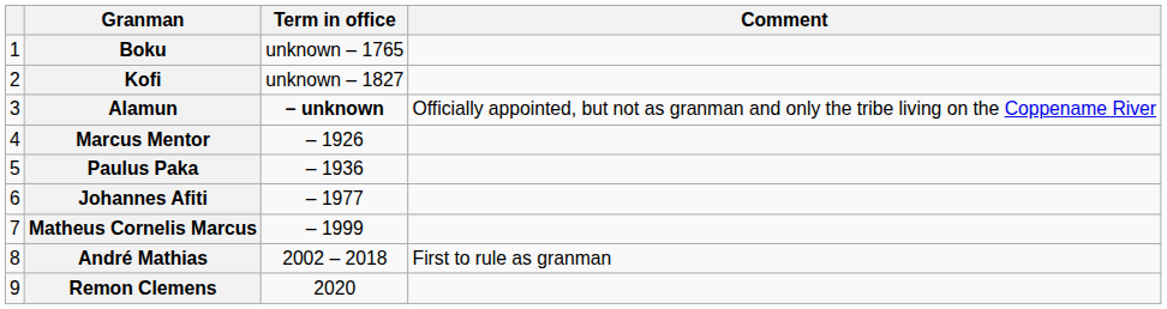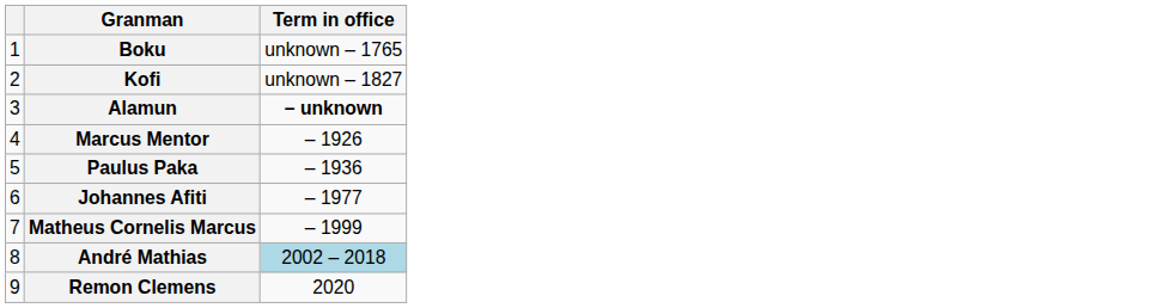 <table class="wikitable sortable" style="text-align:center;">
 <tr>
 <th scope="col"></th>
 <th scope="col">Granman</th>
 <th scope="col">Term in office</th>
-<th scope="col">Comment</th>
 </tr>
 <tr>
 <td>1</td>
 <th scope="row">Boku</th>
 <td>unknown – 1765</td>
-<td></td>
 </tr>
 <tr>
 <td>2</td>
 <th scope="row">Kofi</th>
 <td>unknown – 1827</td>
-<td></td>
 </tr>
 <tr>
 <td>3</td>
 <th scope="row">Alamun</th>
 <td><strong> – unknown</strong></td>
-<td align="left">Officially appointed, but not as granman and only the tribe living on the <a href='#'>Coppename River</a></td>
 </tr>
 <tr>
 <td>4</td>
 <th scope="row">Marcus Mentor</th>
 <td> – 1926</td>
-<td></td>
 </tr>
 <tr>
 <td>5</td>
 <th scope="row">Paulus Paka</th>
 <td> – 1936</td>
-<td></td>
 </tr>
 <tr>
 <td>6</td>
 <th scope="row">Johannes Afiti</th>
 <td> – 1977</td>
-<td></td>
 </tr>
 <tr>
 <td>7</td>
 <th scope="row">Matheus Cornelis Marcus</th>
 <td> – 1999</td>
-<td></td>
 </tr>
 <tr>
 <td>8</td>
 <th scope="row">André Mathias</th>
-<td>2002 – 2018</td>
-<td align="left">First to rule as granman</td>
+<td style="background: lightblue;">2002 – 2018</td>
 </tr>
 <tr>
 <td>9</td>
 <th scope="row">Remon Clemens</th>
 <td>2020</td>
-<td></td>
 </tr>
 </table>
